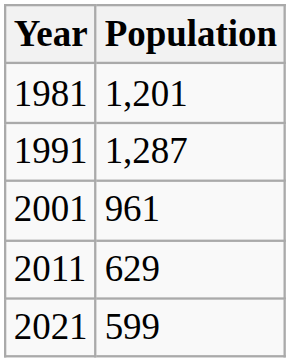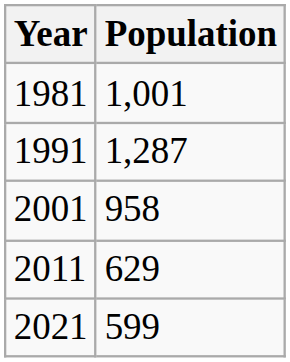 <table class=wikitable>
 <tr>
 <th>Year</th>
 <th>Population</th>
 </tr>
 <tr>
 <td>1981</td>
-<td>1,201</td>
+<td>1,001</td>
 </tr>
 <tr>
 <td>1991</td>
 <td>1,287</td>
 </tr>
 <tr>
 <td>2001</td>
-<td>961</td>
+<td>958</td>
 </tr>
 <tr>
 <td>2011</td>
 <td>629</td>
 </tr>
 <tr>
 <td>2021</td>
 <td>599</td>
 </tr>
 </table>
